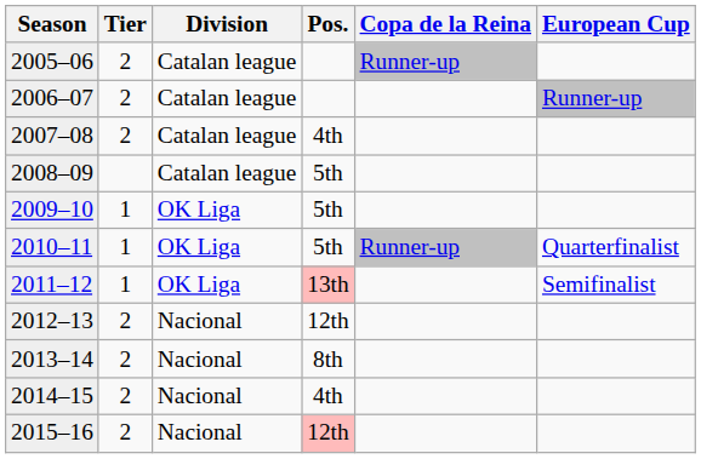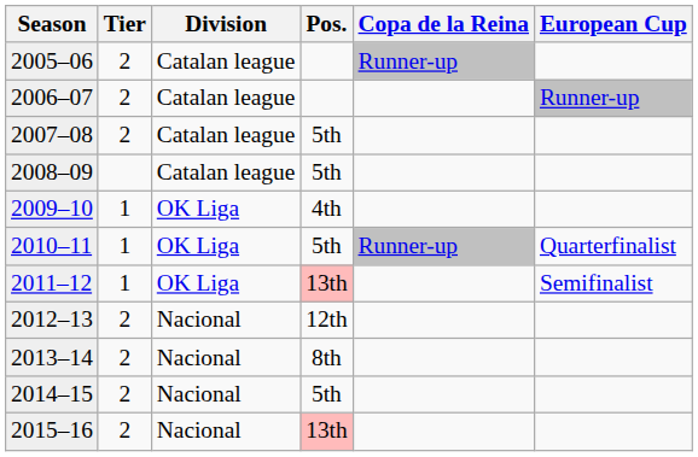 <table class="wikitable">
 <tr>
 <th>Season</th>
 <th>Tier</th>
 <th>Division</th>
 <th>Pos.</th>
 <th><a href='#'>Copa de la Reina</a></th>
 <th><a href='#'>European Cup</a></th>
 </tr>
 <tr>
 <td style="background:#efefef;">2005–06</td>
 <td align="center">2</td>
 <td>Catalan league</td>
 <td align="center"></td>
 <td bgcolor=silver><a href='#'>Runner-up</a></td>
 <td></td>
 </tr>
 <tr>
 <td style="background:#efefef;">2006–07</td>
 <td align="center">2</td>
 <td>Catalan league</td>
 <td align="center"></td>
 <td></td>
 <td bgcolor=silver><a href='#'>Runner-up</a></td>
 </tr>
 <tr>
 <td style="background:#efefef;">2007–08</td>
 <td align="center">2</td>
 <td>Catalan league</td>
-<td align="center">4th</td>
+<td align="center">5th</td>
 <td></td>
 <td></td>
 </tr>
 <tr>
 <td style="background:#efefef;">2008–09</td>
 <td align="center"></td>
 <td>Catalan league</td>
 <td align="center">5th</td>
 <td></td>
 <td></td>
 </tr>
 <tr>
 <td style="background:#efefef;"><a href='#'>2009–10</a></td>
 <td align="center">1</td>
 <td><a href='#'>OK Liga</a></td>
-<td align="center">5th</td>
+<td align="center">4th</td>
 <td></td>
 <td></td>
 </tr>
 <tr>
 <td style="background:#efefef;"><a href='#'>2010–11</a></td>
 <td align="center">1</td>
 <td><a href='#'>OK Liga</a></td>
 <td align="center">5th</td>
 <td bgcolor=silver><a href='#'>Runner-up</a></td>
 <td><a href='#'>Quarterfinalist</a></td>
 </tr>
 <tr>
 <td style="background:#efefef;"><a href='#'>2011–12</a></td>
 <td align="center">1</td>
 <td><a href='#'>OK Liga</a></td>
 <td align="center" bgcolor=#FFBBBB>13th</td>
 <td></td>
 <td><a href='#'>Semifinalist</a></td>
 </tr>
 <tr>
 <td style="background:#efefef;">2012–13</td>
 <td align="center">2</td>
 <td>Nacional</td>
 <td align="center">12th</td>
 <td></td>
 <td></td>
 </tr>
 <tr>
 <td style="background:#efefef;">2013–14</td>
 <td align="center">2</td>
 <td>Nacional</td>
 <td align="center">8th</td>
 <td></td>
 <td></td>
 </tr>
 <tr>
 <td style="background:#efefef;">2014–15</td>
 <td align="center">2</td>
 <td>Nacional</td>
-<td align="center">4th</td>
+<td align="center">5th</td>
 <td></td>
 <td></td>
 </tr>
 <tr>
 <td style="background:#efefef;">2015–16</td>
 <td align="center">2</td>
 <td>Nacional</td>
-<td align="center" bgcolor=#FFBBBB>12th</td>
+<td align="center" bgcolor=#FFBBBB>13th</td>
 <td></td>
 <td></td>
 </tr>
 </table>
